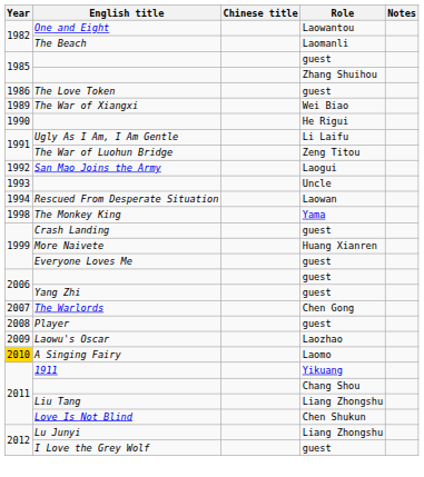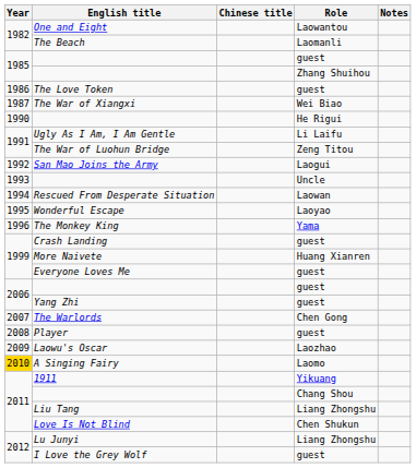 <table class="wikitable">
 <tr>
 <th>Year</th>
 <th>English title</th>
 <th>Chinese title</th>
 <th>Role</th>
 <th>Notes</th>
 </tr>
 <tr>
 <td rowspan="2">1982</td>
 <td><em><a href='#'>One and Eight</a></em></td>
 <td></td>
 <td>Laowantou</td>
 <td></td>
 </tr>
 <tr>
 <td><em>The Beach</em></td>
 <td></td>
 <td>Laomanli</td>
 <td></td>
 </tr>
 <tr>
 <td rowspan="2">1985</td>
 <td></td>
 <td></td>
 <td>guest</td>
 <td></td>
 </tr>
 <tr>
 <td></td>
 <td></td>
 <td>Zhang Shuihou</td>
 <td></td>
 </tr>
 <tr>
 <td>1986</td>
 <td><em>The Love Token</em></td>
 <td></td>
 <td>guest</td>
 <td></td>
 </tr>
 <tr>
-<td>1989</td>
+<td>1987</td>
 <td><em>The War of Xiangxi</em></td>
 <td></td>
 <td>Wei Biao</td>
 <td></td>
 </tr>
 <tr>
 <td>1990</td>
 <td></td>
 <td></td>
 <td>He Rigui</td>
 <td></td>
 </tr>
 <tr>
 <td rowspan="2">1991</td>
 <td><em>Ugly As I Am, I Am Gentle</em></td>
 <td></td>
 <td>Li Laifu</td>
 <td></td>
 </tr>
 <tr>
 <td><em>The War of Luohun Bridge</em></td>
 <td></td>
 <td>Zeng Titou</td>
 <td></td>
 </tr>
 <tr>
 <td>1992</td>
 <td><em><a href='#'>San Mao Joins the Army</a></em></td>
 <td></td>
 <td>Laogui</td>
 <td></td>
 </tr>
 <tr>
 <td>1993</td>
 <td></td>
 <td></td>
 <td>Uncle</td>
 <td></td>
 </tr>
 <tr>
 <td>1994</td>
 <td><em>Rescued From Desperate Situation</em></td>
 <td></td>
 <td>Laowan</td>
 <td></td>
 </tr>
 <tr>
-<td>1998</td>
+<td>1995</td>
+<td><em>Wonderful Escape</em></td>
+<td></td>
+<td>Laoyao</td>
+<td></td>
+</tr>
+<tr>
+<td>1996</td>
 <td><em>The Monkey King</em></td>
 <td></td>
 <td><a href='#'>Yama</a></td>
 <td></td>
 </tr>
 <tr>
 <td rowspan="3">1999</td>
 <td><em>Crash Landing</em></td>
 <td></td>
 <td>guest</td>
 <td></td>
 </tr>
 <tr>
 <td><em>More Naivete</em></td>
 <td></td>
 <td>Huang Xianren</td>
 <td></td>
 </tr>
 <tr>
 <td><em>Everyone Loves Me</em></td>
 <td></td>
 <td>guest</td>
 <td></td>
 </tr>
 <tr>
 <td rowspan="2">2006</td>
 <td></td>
 <td></td>
 <td>guest</td>
 <td></td>
 </tr>
 <tr>
 <td><em>Yang Zhi</em></td>
 <td></td>
 <td>guest</td>
 <td></td>
 </tr>
 <tr>
 <td>2007</td>
 <td><em><a href='#'>The Warlords</a></em></td>
 <td></td>
 <td>Chen Gong</td>
 <td></td>
 </tr>
 <tr>
 <td>2008</td>
 <td><em>Player</em></td>
 <td></td>
 <td>guest</td>
 <td></td>
 </tr>
 <tr>
 <td>2009</td>
 <td><em>Laowu's Oscar</em></td>
 <td></td>
 <td>Laozhao</td>
 <td></td>
 </tr>
 <tr>
 <td style="background: gold;">2010</td>
 <td><em>A Singing Fairy</em></td>
 <td></td>
 <td>Laomo</td>
 <td></td>
 </tr>
 <tr>
 <td rowspan="4">2011</td>
 <td><em><a href='#'>1911</a></em></td>
 <td></td>
 <td><a href='#'>Yikuang</a></td>
 <td></td>
 </tr>
 <tr>
 <td></td>
 <td></td>
 <td>Chang Shou</td>
 <td></td>
 </tr>
 <tr>
 <td><em>Liu Tang</em></td>
 <td></td>
 <td>Liang Zhongshu</td>
 <td></td>
 </tr>
 <tr>
 <td><em><a href='#'>Love Is Not Blind</a></em></td>
 <td></td>
 <td>Chen Shukun</td>
 <td></td>
 </tr>
 <tr>
 <td rowspan="2">2012</td>
 <td><em>Lu Junyi</em></td>
 <td></td>
 <td>Liang Zhongshu</td>
 <td></td>
 </tr>
 <tr>
 <td><em>I Love the Grey Wolf</em></td>
 <td></td>
 <td>guest</td>
 <td></td>
 </tr>
 </table>
